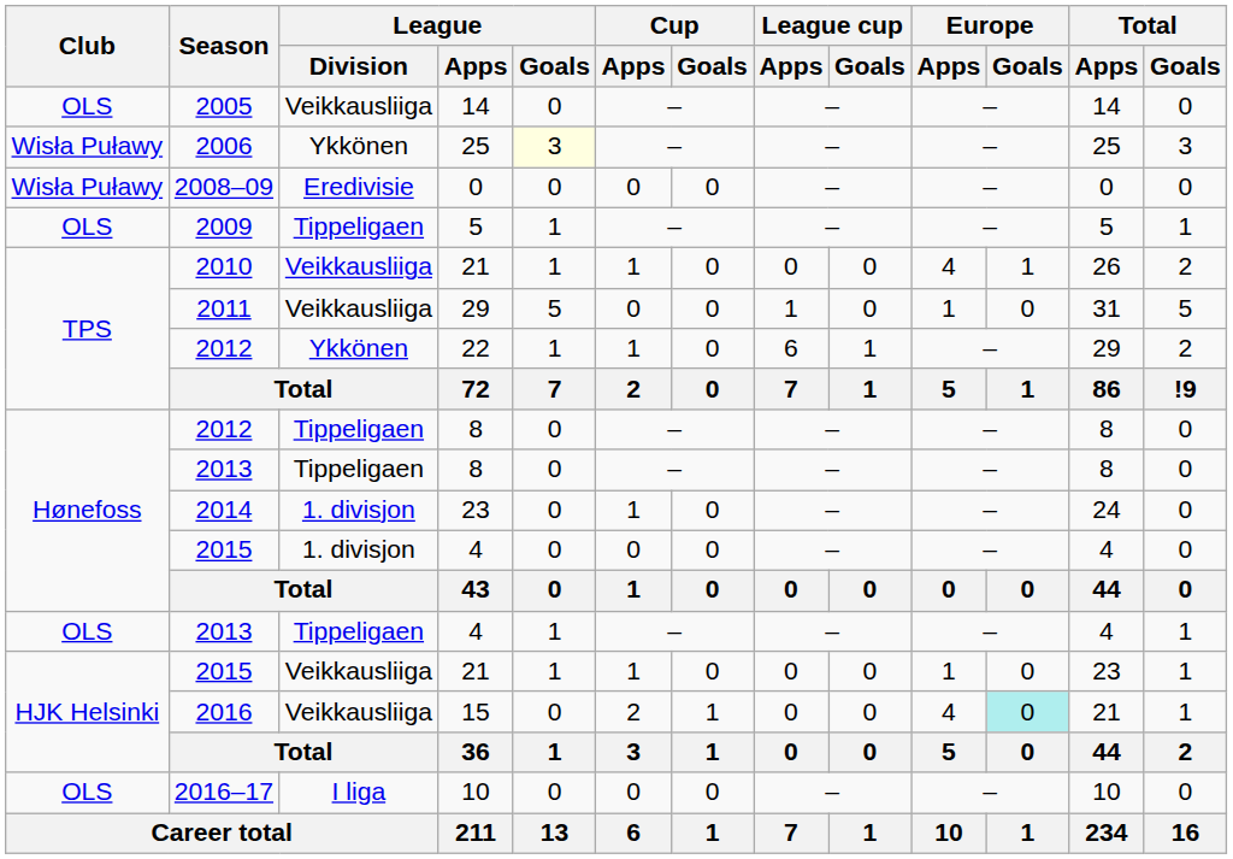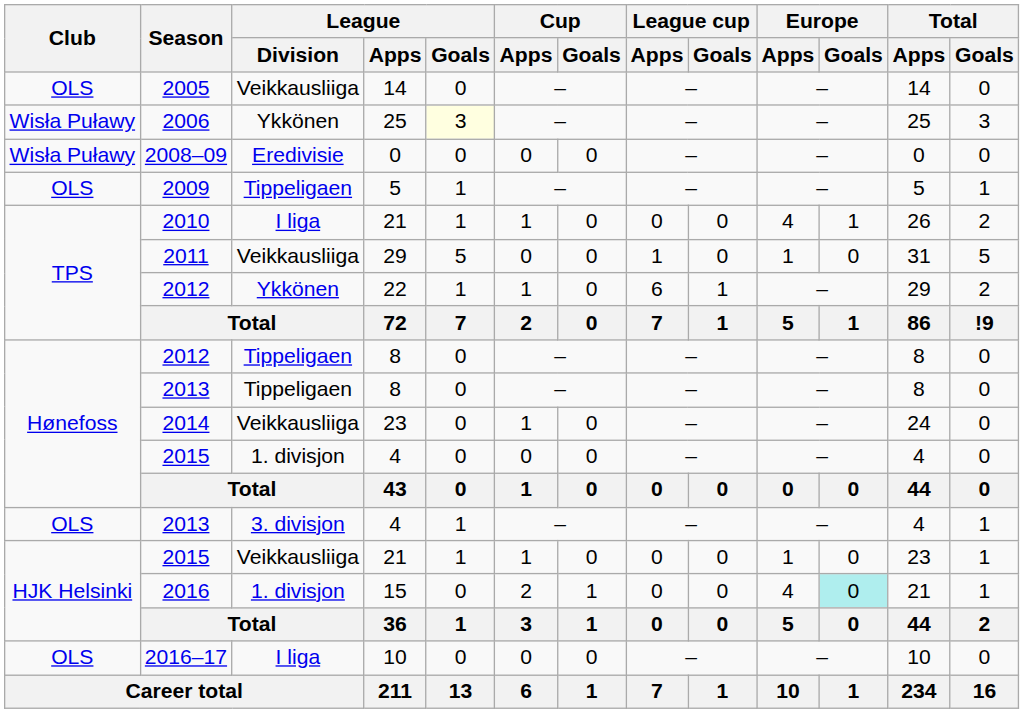 <table class="wikitable" style="text-align:center">
 <tr>
 <th rowspan="2">Club</th>
 <th rowspan="2">Season</th>
 <th colspan="3">League</th>
 <th colspan="2">Cup</th>
 <th colspan="2">League cup</th>
 <th colspan="2">Europe</th>
 <th colspan="2">Total</th>
 </tr>
 <tr>
 <th>Division</th>
 <th>Apps</th>
 <th>Goals</th>
 <th>Apps</th>
 <th>Goals</th>
 <th>Apps</th>
 <th>Goals</th>
 <th>Apps</th>
 <th>Goals</th>
 <th>Apps</th>
 <th>Goals</th>
 </tr>
 <tr>
 <td><a href='#'>OLS</a></td>
 <td><a href='#'>2005</a></td>
 <td>Veikkausliiga</td>
 <td>14</td>
 <td>0</td>
 <td colspan=2>–</td>
 <td colspan=2>–</td>
 <td colspan=2>–</td>
 <td>14</td>
 <td>0</td>
 </tr>
 <tr>
 <td><a href='#'>Wisła Puławy</a></td>
 <td><a href='#'>2006</a></td>
 <td>Ykkönen</td>
 <td>25</td>
 <td style="background: lightyellow;">3</td>
 <td colspan=2>–</td>
 <td colspan=2>–</td>
 <td colspan=2>–</td>
 <td>25</td>
 <td>3</td>
 </tr>
 <tr>
 <td><a href='#'>Wisła Puławy</a></td>
 <td><a href='#'>2008–09</a></td>
 <td><a href='#'>Eredivisie</a></td>
 <td>0</td>
 <td>0</td>
 <td>0</td>
 <td>0</td>
 <td colspan=2>–</td>
 <td colspan=2>–</td>
 <td>0</td>
 <td>0</td>
 </tr>
 <tr>
 <td><a href='#'>OLS</a></td>
 <td><a href='#'>2009</a></td>
 <td><a href='#'>Tippeligaen</a></td>
 <td>5</td>
 <td>1</td>
 <td colspan=2>–</td>
 <td colspan=2>–</td>
 <td colspan=2>–</td>
 <td>5</td>
 <td>1</td>
 </tr>
 <tr>
 <td rowspan=4><a href='#'>TPS</a></td>
 <td><a href='#'>2010</a></td>
-<td><a href='#'>Veikkausliiga</a></td>
+<td><a href='#'>I liga</a></td>
 <td>21</td>
 <td>1</td>
 <td>1</td>
 <td>0</td>
 <td>0</td>
 <td>0</td>
 <td>4</td>
 <td>1</td>
 <td>26</td>
 <td>2</td>
 </tr>
 <tr>
 <td><a href='#'>2011</a></td>
 <td>Veikkausliiga</td>
 <td>29</td>
 <td>5</td>
 <td>0</td>
 <td>0</td>
 <td>1</td>
 <td>0</td>
 <td>1</td>
 <td>0</td>
 <td>31</td>
 <td>5</td>
 </tr>
 <tr>
 <td><a href='#'>2012</a></td>
 <td><a href='#'>Ykkönen</a></td>
 <td>22</td>
 <td>1</td>
 <td>1</td>
 <td>0</td>
 <td>6</td>
 <td>1</td>
 <td colspan=2>–</td>
 <td>29</td>
 <td>2</td>
 </tr>
 <tr>
 <th colspan=2>Total</th>
 <th>72</th>
 <th>7</th>
 <th>2</th>
 <th>0</th>
 <th>7</th>
 <th>1</th>
 <th>5</th>
 <th>1</th>
 <th>86</th>
 <th>!9</th>
 </tr>
 <tr>
 <td rowspan=5><a href='#'>Hønefoss</a></td>
 <td><a href='#'>2012</a></td>
 <td><a href='#'>Tippeligaen</a></td>
 <td>8</td>
 <td>0</td>
 <td colspan=2>–</td>
 <td colspan=2>–</td>
 <td colspan=2>–</td>
 <td>8</td>
 <td>0</td>
 </tr>
 <tr>
 <td><a href='#'>2013</a></td>
 <td>Tippeligaen</td>
 <td>8</td>
 <td>0</td>
 <td colspan=2>–</td>
 <td colspan=2>–</td>
 <td colspan=2>–</td>
 <td>8</td>
 <td>0</td>
 </tr>
 <tr>
 <td><a href='#'>2014</a></td>
-<td><a href='#'>1. divisjon</a></td>
+<td>Veikkausliiga</td>
 <td>23</td>
 <td>0</td>
 <td>1</td>
 <td>0</td>
 <td colspan=2>–</td>
 <td colspan=2>–</td>
 <td>24</td>
 <td>0</td>
 </tr>
 <tr>
 <td><a href='#'>2015</a></td>
 <td>1. divisjon</td>
 <td>4</td>
 <td>0</td>
 <td>0</td>
 <td>0</td>
 <td colspan=2>–</td>
 <td colspan=2>–</td>
 <td>4</td>
 <td>0</td>
 </tr>
 <tr>
 <th colspan=2>Total</th>
 <th>43</th>
 <th>0</th>
 <th>1</th>
 <th>0</th>
 <th>0</th>
 <th>0</th>
 <th>0</th>
 <th>0</th>
 <th>44</th>
 <th>0</th>
 </tr>
 <tr>
 <td><a href='#'>OLS</a></td>
 <td><a href='#'>2013</a></td>
-<td><a href='#'>Tippeligaen</a></td>
+<td><a href='#'>3. divisjon</a></td>
 <td>4</td>
 <td>1</td>
 <td colspan=2>–</td>
 <td colspan=2>–</td>
 <td colspan=2>–</td>
 <td>4</td>
 <td>1</td>
 </tr>
 <tr>
 <td rowspan=3><a href='#'>HJK Helsinki</a></td>
 <td><a href='#'>2015</a></td>
 <td>Veikkausliiga</td>
 <td>21</td>
 <td>1</td>
 <td>1</td>
 <td>0</td>
 <td>0</td>
 <td>0</td>
 <td>1</td>
 <td>0</td>
 <td>23</td>
 <td>1</td>
 </tr>
 <tr>
 <td><a href='#'>2016</a></td>
-<td>Veikkausliiga</td>
+<td><a href='#'>1. divisjon</a></td>
 <td>15</td>
 <td>0</td>
 <td>2</td>
 <td>1</td>
 <td>0</td>
 <td>0</td>
 <td>4</td>
 <td style="background: paleturquoise;">0</td>
 <td>21</td>
 <td>1</td>
 </tr>
 <tr>
 <th colspan=2>Total</th>
 <th>36</th>
 <th>1</th>
 <th>3</th>
 <th>1</th>
 <th>0</th>
 <th>0</th>
 <th>5</th>
 <th>0</th>
 <th>44</th>
 <th>2</th>
 </tr>
 <tr>
 <td><a href='#'>OLS</a></td>
 <td><a href='#'>2016–17</a></td>
 <td><a href='#'>I liga</a></td>
 <td>10</td>
 <td>0</td>
 <td>0</td>
 <td>0</td>
 <td colspan=2>–</td>
 <td colspan=2>–</td>
 <td>10</td>
 <td>0</td>
 </tr>
 <tr>
 <th colspan="3">Career total</th>
 <th>211</th>
 <th>13</th>
 <th>6</th>
 <th>1</th>
 <th>7</th>
 <th>1</th>
 <th>10</th>
 <th>1</th>
 <th>234</th>
 <th>16</th>
 </tr>
 </table>
